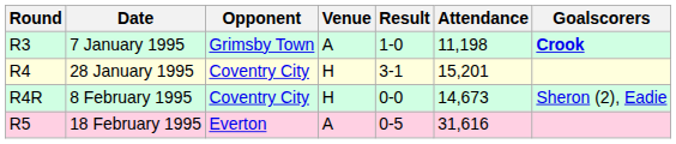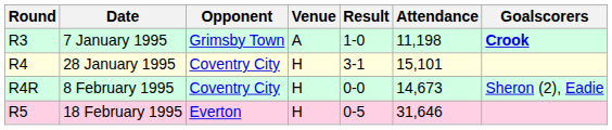 <table class="wikitable">
 <tr>
 <th>Round</th>
 <th>Date</th>
 <th>Opponent</th>
 <th>Venue</th>
 <th>Result</th>
 <th>Attendance</th>
 <th>Goalscorers</th>
 </tr>
 <tr style="background-color: #d0ffe3;">
 <td>R3</td>
 <td>7 January 1995</td>
 <td><a href='#'>Grimsby Town</a></td>
 <td>A</td>
 <td>1-0</td>
 <td>11,198</td>
 <td><strong><a href='#'>Crook</a></strong></td>
 </tr>
 <tr style="background-color: #ffffdd;">
 <td>R4</td>
 <td>28 January 1995</td>
 <td><a href='#'>Coventry City</a></td>
 <td>H</td>
 <td>3-1 </td>
-<td>15,201</td>
+<td>15,101</td>
 <td></td>
 </tr>
 <tr style="background-color: #d0ffe3;">
 <td>R4R</td>
 <td>8 February 1995</td>
 <td><a href='#'>Coventry City</a></td>
 <td>H</td>
 <td>0-0</td>
 <td>14,673</td>
 <td><a href='#'>Sheron</a> (2), <a href='#'>Eadie</a></td>
 </tr>
 <tr style="background-color: #ffd0e3;">
 <td>R5</td>
 <td>18 February 1995</td>
 <td><a href='#'>Everton</a></td>
-<td>A</td>
+<td>H</td>
 <td>0-5</td>
-<td>31,616</td>
+<td>31,646</td>
 <td></td>
 </tr>
 </table>
